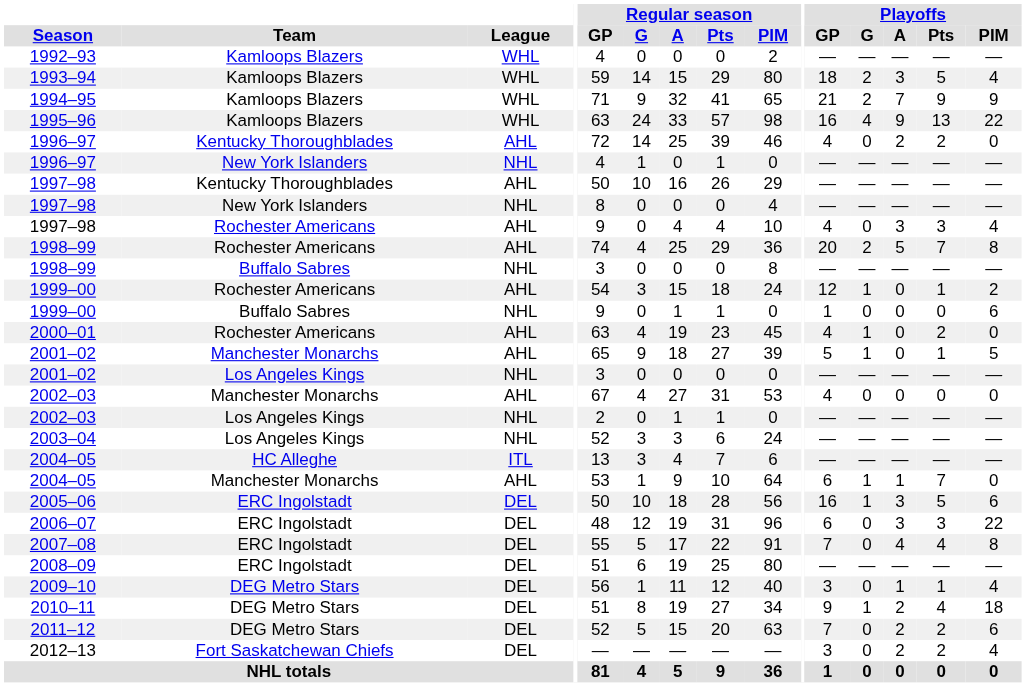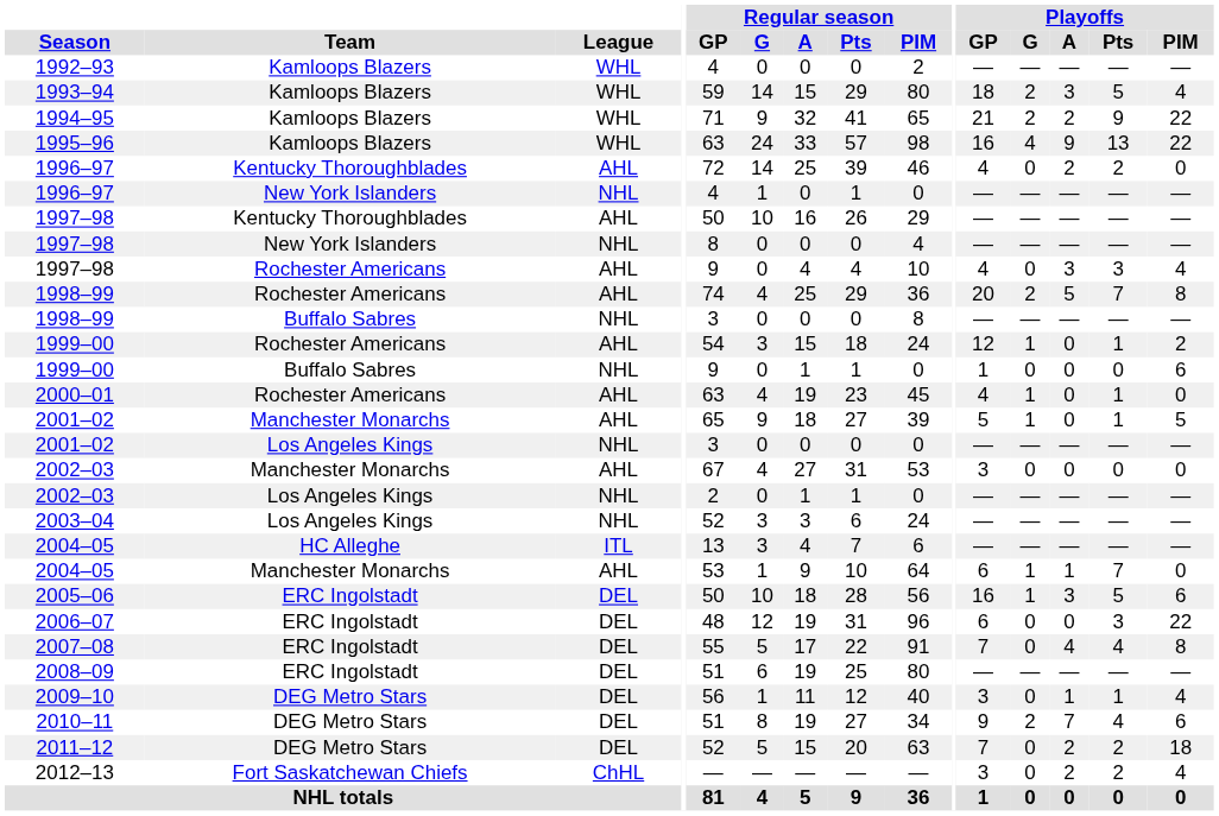 <table border="0" cellpadding="1" cellspacing="0" style="text-align:center; width:60em">
 <tr bgcolor="#e0e0e0">
 <th colspan="3" bgcolor="#ffffff"></th>
 <th rowspan="99" bgcolor="#ffffff"></th>
 <th colspan="5"><a href='#'>Regular season</a></th>
 <th rowspan="99" bgcolor="#ffffff"></th>
 <th colspan="5"><a href='#'>Playoffs</a></th>
 </tr>
 <tr bgcolor="#e0e0e0">
 <th><a href='#'>Season</a></th>
 <th>Team</th>
 <th>League</th>
 <th>GP</th>
 <th><a href='#'>G</a></th>
 <th><a href='#'>A</a></th>
 <th><a href='#'>Pts</a></th>
 <th><a href='#'>PIM</a></th>
 <th>GP</th>
 <th>G</th>
 <th>A</th>
 <th>Pts</th>
 <th>PIM</th>
 </tr>
 <tr ALIGN="center">
 <td><a href='#'>1992–93</a></td>
 <td><a href='#'>Kamloops Blazers</a></td>
 <td><a href='#'>WHL</a></td>
 <td>4</td>
 <td>0</td>
 <td>0</td>
 <td>0</td>
 <td>2</td>
 <td>—</td>
 <td>—</td>
 <td>—</td>
 <td>—</td>
 <td>—</td>
 </tr>
 <tr ALIGN="center" bgcolor="#f0f0f0">
 <td><a href='#'>1993–94</a></td>
 <td>Kamloops Blazers</td>
 <td>WHL</td>
 <td>59</td>
 <td>14</td>
 <td>15</td>
 <td>29</td>
 <td>80</td>
 <td>18</td>
 <td>2</td>
 <td>3</td>
 <td>5</td>
 <td>4</td>
 </tr>
 <tr ALIGN="center">
 <td><a href='#'>1994–95</a></td>
 <td>Kamloops Blazers</td>
 <td>WHL</td>
 <td>71</td>
 <td>9</td>
 <td>32</td>
 <td>41</td>
 <td>65</td>
 <td>21</td>
 <td>2</td>
-<td>7</td>
+<td>2</td>
 <td>9</td>
-<td>9</td>
+<td>22</td>
 </tr>
 <tr ALIGN="center" bgcolor="#f0f0f0">
 <td><a href='#'>1995–96</a></td>
 <td>Kamloops Blazers</td>
 <td>WHL</td>
 <td>63</td>
 <td>24</td>
 <td>33</td>
 <td>57</td>
 <td>98</td>
 <td>16</td>
 <td>4</td>
 <td>9</td>
 <td>13</td>
 <td>22</td>
 </tr>
 <tr ALIGN="center">
 <td><a href='#'>1996–97</a></td>
 <td><a href='#'>Kentucky Thoroughblades</a></td>
 <td><a href='#'>AHL</a></td>
 <td>72</td>
 <td>14</td>
 <td>25</td>
 <td>39</td>
 <td>46</td>
 <td>4</td>
 <td>0</td>
 <td>2</td>
 <td>2</td>
 <td>0</td>
 </tr>
 <tr ALIGN="center" bgcolor="#f0f0f0">
 <td><a href='#'>1996–97</a></td>
 <td><a href='#'>New York Islanders</a></td>
 <td><a href='#'>NHL</a></td>
 <td>4</td>
 <td>1</td>
 <td>0</td>
 <td>1</td>
 <td>0</td>
 <td>—</td>
 <td>—</td>
 <td>—</td>
 <td>—</td>
 <td>—</td>
 </tr>
 <tr ALIGN="center">
 <td><a href='#'>1997–98</a></td>
 <td>Kentucky Thoroughblades</td>
 <td>AHL</td>
 <td>50</td>
 <td>10</td>
 <td>16</td>
 <td>26</td>
 <td>29</td>
 <td>—</td>
 <td>—</td>
 <td>—</td>
 <td>—</td>
 <td>—</td>
 </tr>
 <tr ALIGN="center" bgcolor="#f0f0f0">
 <td><a href='#'>1997–98</a></td>
 <td>New York Islanders</td>
 <td>NHL</td>
 <td>8</td>
 <td>0</td>
 <td>0</td>
 <td>0</td>
 <td>4</td>
 <td>—</td>
 <td>—</td>
 <td>—</td>
 <td>—</td>
 <td>—</td>
 </tr>
 <tr ALIGN="center">
 <td>1997–98</td>
 <td><a href='#'>Rochester Americans</a></td>
 <td>AHL</td>
 <td>9</td>
 <td>0</td>
 <td>4</td>
 <td>4</td>
 <td>10</td>
 <td>4</td>
 <td>0</td>
 <td>3</td>
 <td>3</td>
 <td>4</td>
 </tr>
 <tr ALIGN="center" bgcolor="#f0f0f0">
 <td><a href='#'>1998–99</a></td>
 <td>Rochester Americans</td>
 <td>AHL</td>
 <td>74</td>
 <td>4</td>
 <td>25</td>
 <td>29</td>
 <td>36</td>
 <td>20</td>
 <td>2</td>
 <td>5</td>
 <td>7</td>
 <td>8</td>
 </tr>
 <tr ALIGN="center">
 <td><a href='#'>1998–99</a></td>
 <td><a href='#'>Buffalo Sabres</a></td>
 <td>NHL</td>
 <td>3</td>
 <td>0</td>
 <td>0</td>
 <td>0</td>
 <td>8</td>
 <td>—</td>
 <td>—</td>
 <td>—</td>
 <td>—</td>
 <td>—</td>
 </tr>
 <tr ALIGN="center" bgcolor="#f0f0f0">
 <td><a href='#'>1999–00</a></td>
 <td>Rochester Americans</td>
 <td>AHL</td>
 <td>54</td>
 <td>3</td>
 <td>15</td>
 <td>18</td>
 <td>24</td>
 <td>12</td>
 <td>1</td>
 <td>0</td>
 <td>1</td>
 <td>2</td>
 </tr>
 <tr ALIGN="center">
 <td><a href='#'>1999–00</a></td>
 <td>Buffalo Sabres</td>
 <td>NHL</td>
 <td>9</td>
 <td>0</td>
 <td>1</td>
 <td>1</td>
 <td>0</td>
 <td>1</td>
 <td>0</td>
 <td>0</td>
 <td>0</td>
 <td>6</td>
 </tr>
 <tr ALIGN="center" bgcolor="#f0f0f0">
 <td><a href='#'>2000–01</a></td>
 <td>Rochester Americans</td>
 <td>AHL</td>
 <td>63</td>
 <td>4</td>
 <td>19</td>
 <td>23</td>
 <td>45</td>
 <td>4</td>
 <td>1</td>
 <td>0</td>
-<td>2</td>
+<td>1</td>
 <td>0</td>
 </tr>
 <tr ALIGN="center">
 <td><a href='#'>2001–02</a></td>
 <td><a href='#'>Manchester Monarchs</a></td>
 <td>AHL</td>
 <td>65</td>
 <td>9</td>
 <td>18</td>
 <td>27</td>
 <td>39</td>
 <td>5</td>
 <td>1</td>
 <td>0</td>
 <td>1</td>
 <td>5</td>
 </tr>
 <tr ALIGN="center" bgcolor="#f0f0f0">
 <td><a href='#'>2001–02</a></td>
 <td><a href='#'>Los Angeles Kings</a></td>
 <td>NHL</td>
 <td>3</td>
 <td>0</td>
 <td>0</td>
 <td>0</td>
 <td>0</td>
 <td>—</td>
 <td>—</td>
 <td>—</td>
 <td>—</td>
 <td>—</td>
 </tr>
 <tr ALIGN="center">
 <td><a href='#'>2002–03</a></td>
 <td>Manchester Monarchs</td>
 <td>AHL</td>
 <td>67</td>
 <td>4</td>
 <td>27</td>
 <td>31</td>
 <td>53</td>
-<td>4</td>
+<td>3</td>
 <td>0</td>
 <td>0</td>
 <td>0</td>
 <td>0</td>
 </tr>
 <tr ALIGN="center" bgcolor="#f0f0f0">
 <td><a href='#'>2002–03</a></td>
 <td>Los Angeles Kings</td>
 <td>NHL</td>
 <td>2</td>
 <td>0</td>
 <td>1</td>
 <td>1</td>
 <td>0</td>
 <td>—</td>
 <td>—</td>
 <td>—</td>
 <td>—</td>
 <td>—</td>
 </tr>
 <tr ALIGN="center">
 <td><a href='#'>2003–04</a></td>
 <td>Los Angeles Kings</td>
 <td>NHL</td>
 <td>52</td>
 <td>3</td>
 <td>3</td>
 <td>6</td>
 <td>24</td>
 <td>—</td>
 <td>—</td>
 <td>—</td>
 <td>—</td>
 <td>—</td>
 </tr>
 <tr ALIGN="center" bgcolor="#f0f0f0">
 <td><a href='#'>2004–05</a></td>
 <td><a href='#'>HC Alleghe</a></td>
 <td><a href='#'>ITL</a></td>
 <td>13</td>
 <td>3</td>
 <td>4</td>
 <td>7</td>
 <td>6</td>
 <td>—</td>
 <td>—</td>
 <td>—</td>
 <td>—</td>
 <td>—</td>
 </tr>
 <tr ALIGN="center">
 <td><a href='#'>2004–05</a></td>
 <td>Manchester Monarchs</td>
 <td>AHL</td>
 <td>53</td>
 <td>1</td>
 <td>9</td>
 <td>10</td>
 <td>64</td>
 <td>6</td>
 <td>1</td>
 <td>1</td>
 <td>7</td>
 <td>0</td>
 </tr>
 <tr ALIGN="center" bgcolor="#f0f0f0">
 <td><a href='#'>2005–06</a></td>
 <td><a href='#'>ERC Ingolstadt</a></td>
 <td><a href='#'>DEL</a></td>
 <td>50</td>
 <td>10</td>
 <td>18</td>
 <td>28</td>
 <td>56</td>
 <td>16</td>
 <td>1</td>
 <td>3</td>
 <td>5</td>
 <td>6</td>
 </tr>
 <tr ALIGN="center">
 <td><a href='#'>2006–07</a></td>
 <td>ERC Ingolstadt</td>
 <td>DEL</td>
 <td>48</td>
 <td>12</td>
 <td>19</td>
 <td>31</td>
 <td>96</td>
 <td>6</td>
 <td>0</td>
-<td>3</td>
+<td>0</td>
 <td>3</td>
 <td>22</td>
 </tr>
 <tr ALIGN="center" bgcolor="#f0f0f0">
 <td><a href='#'>2007–08</a></td>
 <td>ERC Ingolstadt</td>
 <td>DEL</td>
 <td>55</td>
 <td>5</td>
 <td>17</td>
 <td>22</td>
 <td>91</td>
 <td>7</td>
 <td>0</td>
 <td>4</td>
 <td>4</td>
 <td>8</td>
 </tr>
 <tr ALIGN="center">
 <td><a href='#'>2008–09</a></td>
 <td>ERC Ingolstadt</td>
 <td>DEL</td>
 <td>51</td>
 <td>6</td>
 <td>19</td>
 <td>25</td>
 <td>80</td>
 <td>—</td>
 <td>—</td>
 <td>—</td>
 <td>—</td>
 <td>—</td>
 </tr>
 <tr ALIGN="center" bgcolor="#f0f0f0">
 <td><a href='#'>2009–10</a></td>
 <td><a href='#'>DEG Metro Stars</a></td>
 <td>DEL</td>
 <td>56</td>
 <td>1</td>
 <td>11</td>
 <td>12</td>
 <td>40</td>
 <td>3</td>
 <td>0</td>
 <td>1</td>
 <td>1</td>
 <td>4</td>
 </tr>
 <tr ALIGN="center">
 <td><a href='#'>2010–11</a></td>
 <td>DEG Metro Stars</td>
 <td>DEL</td>
 <td>51</td>
 <td>8</td>
 <td>19</td>
 <td>27</td>
 <td>34</td>
 <td>9</td>
-<td>1</td>
 <td>2</td>
+<td>7</td>
 <td>4</td>
-<td>18</td>
+<td>6</td>
 </tr>
 <tr ALIGN="center" bgcolor="#f0f0f0">
 <td><a href='#'>2011–12</a></td>
 <td>DEG Metro Stars</td>
 <td>DEL</td>
 <td>52</td>
 <td>5</td>
 <td>15</td>
 <td>20</td>
 <td>63</td>
 <td>7</td>
 <td>0</td>
 <td>2</td>
 <td>2</td>
-<td>6</td>
+<td>18</td>
 </tr>
 <tr ALIGN="center">
 <td>2012–13</td>
 <td><a href='#'>Fort Saskatchewan Chiefs</a></td>
-<td>DEL</td>
+<td><a href='#'>ChHL</a></td>
 <td>—</td>
 <td>—</td>
 <td>—</td>
 <td>—</td>
 <td>—</td>
 <td>3</td>
 <td>0</td>
 <td>2</td>
 <td>2</td>
 <td>4</td>
 </tr>
 <tr bgcolor="#e0e0e0">
 <th colspan="3">NHL totals</th>
 <th>81</th>
 <th>4</th>
 <th>5</th>
 <th>9</th>
 <th>36</th>
 <th>1</th>
 <th>0</th>
 <th>0</th>
 <th>0</th>
 <th>0</th>
 </tr>
 </table>
